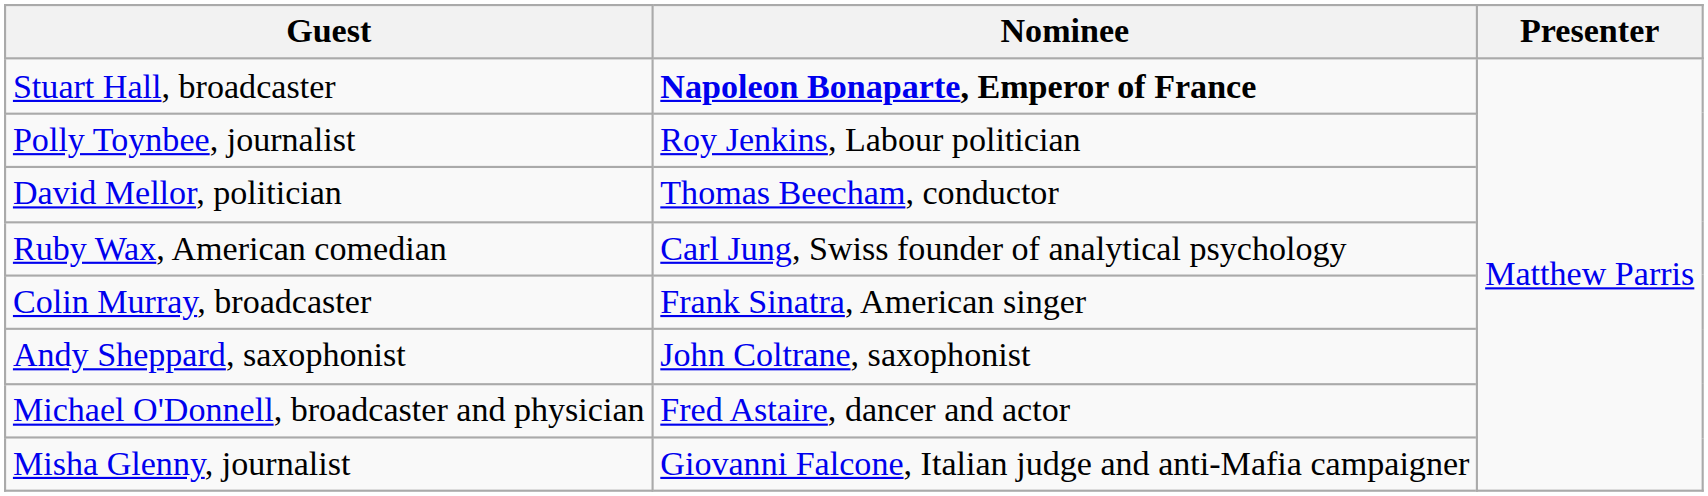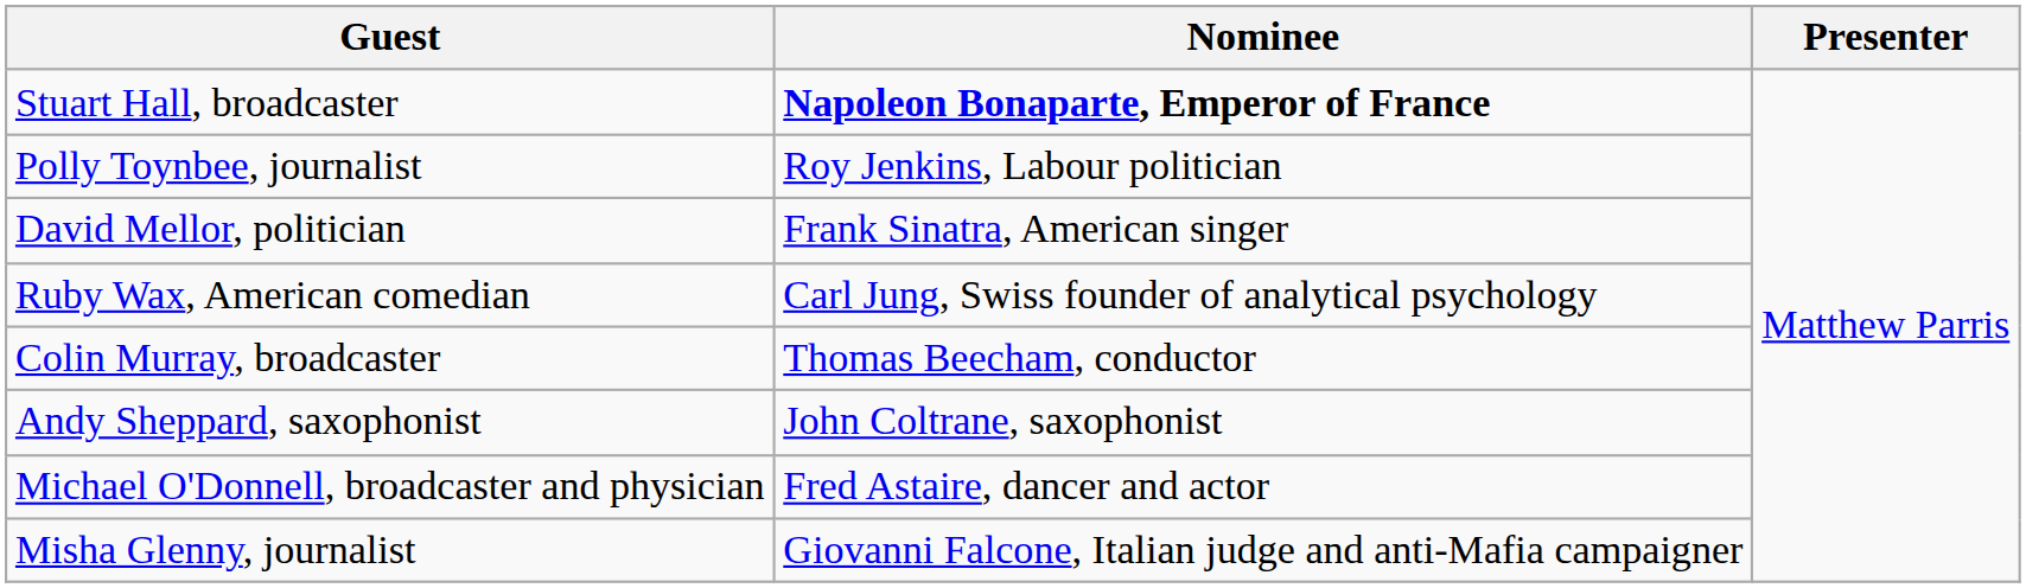 <table class="wikitable">
 <tr>
 <th>Guest</th>
 <th>Nominee</th>
 <th>Presenter</th>
 </tr>
 <tr>
 <td><a href='#'>Stuart Hall</a>, broadcaster</td>
 <td><strong><a href='#'>Napoleon Bonaparte</a>, Emperor of France</strong></td>
 <td rowspan="8"><a href='#'>Matthew Parris</a></td>
 </tr>
 <tr>
 <td><a href='#'>Polly Toynbee</a>, journalist</td>
 <td><a href='#'>Roy Jenkins</a>, Labour politician</td>
 </tr>
 <tr>
 <td><a href='#'>David Mellor</a>, politician</td>
-<td><a href='#'>Thomas Beecham</a>, conductor</td>
+<td><a href='#'>Frank Sinatra</a>, American singer</td>
 </tr>
 <tr>
 <td><a href='#'>Ruby Wax</a>, American comedian</td>
 <td><a href='#'>Carl Jung</a>, Swiss founder of analytical psychology</td>
 </tr>
 <tr>
 <td><a href='#'>Colin Murray</a>, broadcaster</td>
-<td><a href='#'>Frank Sinatra</a>, American singer</td>
+<td><a href='#'>Thomas Beecham</a>, conductor</td>
 </tr>
 <tr>
 <td><a href='#'>Andy Sheppard</a>, saxophonist</td>
 <td><a href='#'>John Coltrane</a>, saxophonist</td>
 </tr>
 <tr>
 <td><a href='#'>Michael O'Donnell</a>, broadcaster and physician</td>
 <td><a href='#'>Fred Astaire</a>, dancer and actor</td>
 </tr>
 <tr>
 <td><a href='#'>Misha Glenny</a>, journalist</td>
 <td><a href='#'>Giovanni Falcone</a>, Italian judge and anti-Mafia campaigner</td>
 </tr>
 </table>
